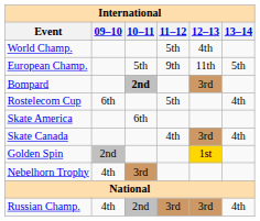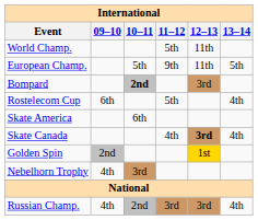 <table class="wikitable" style="text-align:center">
 <tr>
 <th style="background-color: #ffdead; " colspan=6 align=center>International</th>
 </tr>
 <tr>
 <th>Event</th>
 <th><a href='#'>09–10</a></th>
 <th><a href='#'>10–11</a></th>
 <th><a href='#'>11–12</a></th>
 <th><a href='#'>12–13</a></th>
 <th><a href='#'>13–14</a></th>
 </tr>
 <tr>
 <td align=left><a href='#'>World Champ.</a></td>
 <td></td>
 <td></td>
 <td>5th</td>
-<td>4th</td>
+<td>11th</td>
 <td></td>
 </tr>
 <tr>
 <td align=left><a href='#'>European Champ.</a></td>
 <td></td>
 <td>5th</td>
 <td>9th</td>
 <td>11th</td>
 <td>5th</td>
 </tr>
 <tr>
 <td align=left> <a href='#'>Bompard</a></td>
 <td></td>
 <td bgcolor=silver><strong>2nd</strong></td>
 <td></td>
 <td bgcolor=cc9966>3rd</td>
 <td></td>
 </tr>
 <tr>
 <td align=left> <a href='#'>Rostelecom Cup</a></td>
 <td>6th</td>
 <td></td>
 <td>5th</td>
 <td></td>
 <td>4th</td>
 </tr>
 <tr>
 <td align=left> <a href='#'>Skate America</a></td>
 <td></td>
 <td>6th</td>
 <td></td>
 <td></td>
 <td></td>
 </tr>
 <tr>
 <td align=left> <a href='#'>Skate Canada</a></td>
 <td></td>
 <td></td>
 <td>4th</td>
-<td bgcolor=cc9966>3rd</td>
+<td bgcolor=cc9966><strong>3rd</strong></td>
 <td>4th</td>
 </tr>
 <tr>
 <td align=left><a href='#'>Golden Spin</a></td>
 <td bgcolor=silver>2nd</td>
 <td></td>
 <td></td>
 <td bgcolor=gold>1st</td>
 <td></td>
 </tr>
 <tr>
 <td align=left><a href='#'>Nebelhorn Trophy</a></td>
 <td>4th</td>
 <td bgcolor=cc9966>3rd</td>
 <td></td>
 <td></td>
 <td></td>
 </tr>
 <tr>
 <th style="background-color: #ffdead; " colspan=6 align=center>National</th>
 </tr>
 <tr>
 <td align=left><a href='#'>Russian Champ.</a></td>
 <td>4th</td>
 <td bgcolor=silver>2nd</td>
 <td bgcolor=cc9966>3rd</td>
 <td bgcolor=cc9966>3rd</td>
 <td>4th</td>
 </tr>
 </table>
